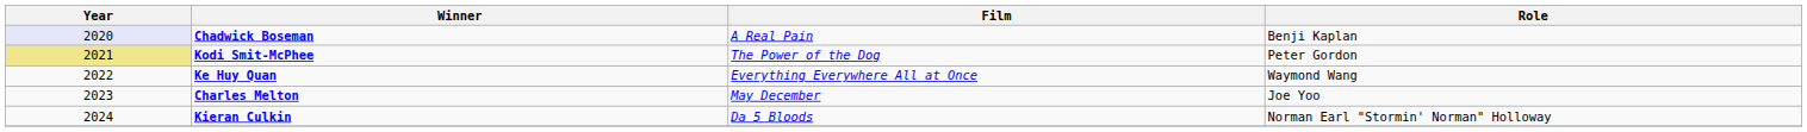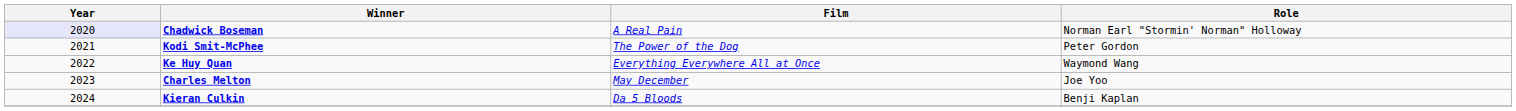 <table class="wikitable" width="95%" cellpadding="5">
 <tr>
 <th width="100"><strong>Year</strong></th>
 <th width="300"><strong>Winner</strong></th>
 <th width="300"><strong>Film</strong></th>
 <th width="300"><strong>Role</strong></th>
 </tr>
 <tr>
 <td style="background: lavender; text-align:center;">2020</td>
 <td><strong><a href='#'>Chadwick Boseman</a></strong></td>
 <td><em><a href='#'>A Real Pain</a></em></td>
-<td>Benji Kaplan</td>
+<td>Norman Earl "Stormin' Norman" Holloway</td>
 </tr>
 <tr>
-<td style="background: khaki; text-align:center;">2021</td>
+<td style="text-align:center;">2021</td>
 <td><strong><a href='#'>Kodi Smit-McPhee</a></strong></td>
 <td><em><a href='#'>The Power of the Dog</a></em></td>
 <td>Peter Gordon</td>
 </tr>
 <tr>
 <td style="text-align:center;">2022</td>
 <td><strong><a href='#'>Ke Huy Quan</a></strong></td>
 <td><em><a href='#'>Everything Everywhere All at Once</a></em></td>
 <td>Waymond Wang</td>
 </tr>
 <tr>
 <td style="text-align:center;">2023</td>
 <td><strong><a href='#'>Charles Melton</a></strong></td>
 <td><em><a href='#'>May December</a></em></td>
 <td>Joe Yoo</td>
 </tr>
 <tr>
 <td style="text-align:center;">2024</td>
 <td><strong><a href='#'>Kieran Culkin</a></strong></td>
 <td><em><a href='#'>Da 5 Bloods</a></em></td>
-<td>Norman Earl "Stormin' Norman" Holloway</td>
+<td>Benji Kaplan</td>
 </tr>
 <tr>
 </tr>
 </table>
